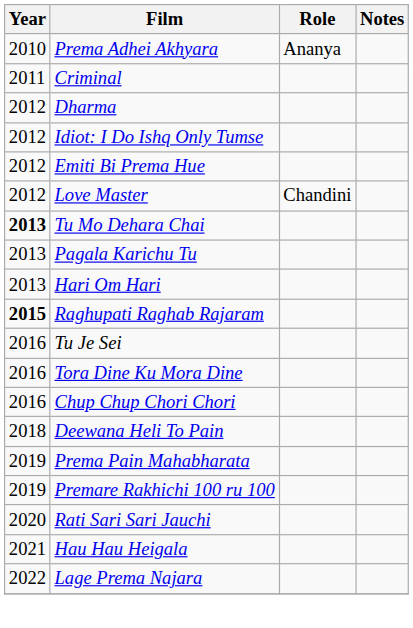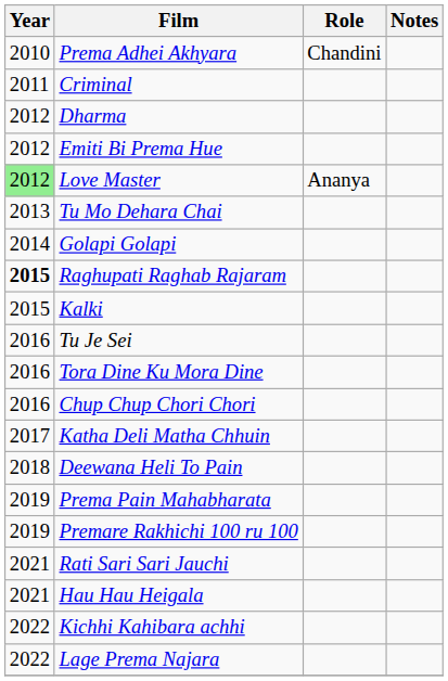 <table class="wikitable">
 <tr>
 <th>Year</th>
 <th>Film</th>
 <th>Role</th>
 <th>Notes</th>
 </tr>
 <tr>
 <td>2010</td>
 <td><em><a href='#'>Prema Adhei Akhyara</a></em></td>
-<td>Ananya</td>
+<td>Chandini</td>
 <td></td>
 </tr>
 <tr>
 <td>2011</td>
 <td><em><a href='#'>Criminal</a></em></td>
 <td></td>
 <td></td>
 </tr>
 <tr>
 <td>2012</td>
 <td><em><a href='#'>Dharma</a></em></td>
 <td></td>
 <td></td>
 </tr>
 <tr>
 <td>2012</td>
-<td><em><a href='#'>Idiot: I Do Ishq Only Tumse</a></em></td>
-<td></td>
-<td></td>
-</tr>
-<tr>
-<td>2012</td>
 <td><em><a href='#'>Emiti Bi Prema Hue</a></em></td>
 <td></td>
 <td></td>
 </tr>
 <tr>
-<td>2012</td>
+<td style="background: lightgreen;">2012</td>
 <td><em><a href='#'>Love Master</a></em></td>
-<td>Chandini</td>
+<td>Ananya</td>
 <td></td>
 </tr>
 <tr>
-<td><strong>2013</strong></td>
+<td>2013</td>
 <td><em><a href='#'>Tu Mo Dehara Chai</a></em></td>
 <td></td>
 <td></td>
 </tr>
 <tr>
-<td>2013</td>
-<td><em><a href='#'>Pagala Karichu Tu</a></em></td>
-<td></td>
-<td></td>
-</tr>
-<tr>
-<td>2013</td>
-<td><em><a href='#'>Hari Om Hari</a></em></td>
+<td>2014</td>
+<td><em><a href='#'>Golapi Golapi</a></em></td>
 <td></td>
 <td></td>
 </tr>
 <tr>
 <td><strong>2015</strong></td>
 <td><em><a href='#'>Raghupati Raghab Rajaram</a></em></td>
+<td></td>
+<td></td>
+</tr>
+<tr>
+<td>2015</td>
+<td><em><a href='#'>Kalki</a></em></td>
 <td></td>
 <td></td>
 </tr>
 <tr>
 <td>2016</td>
 <td><em>Tu Je Sei</em></td>
 <td></td>
 <td></td>
 </tr>
 <tr>
 <td>2016</td>
 <td><em><a href='#'>Tora Dine Ku Mora Dine</a></em></td>
 <td></td>
 <td></td>
 </tr>
 <tr>
 <td>2016</td>
 <td><em><a href='#'>Chup Chup Chori Chori</a></em></td>
 <td></td>
 <td></td>
 </tr>
 <tr>
+<td>2017</td>
+<td><em><a href='#'>Katha Deli Matha Chhuin</a></em></td>
+<td></td>
+<td></td>
+</tr>
+<tr>
 <td>2018</td>
 <td><em><a href='#'>Deewana Heli To Pain</a></em></td>
 <td></td>
 <td></td>
 </tr>
 <tr>
 <td>2019</td>
 <td><em><a href='#'>Prema Pain Mahabharata</a></em></td>
 <td></td>
 <td></td>
 </tr>
 <tr>
 <td>2019</td>
 <td><em><a href='#'>Premare Rakhichi 100 ru 100</a></em></td>
 <td></td>
 <td></td>
 </tr>
 <tr>
-<td>2020</td>
+<td>2021</td>
 <td><em><a href='#'>Rati Sari Sari Jauchi</a></em></td>
 <td></td>
 <td></td>
 </tr>
 <tr>
 <td>2021</td>
 <td><em><a href='#'>Hau Hau Heigala</a></em></td>
 <td></td>
 <td></td>
 </tr>
 <tr>
 <td>2022</td>
+<td><em><a href='#'>Kichhi Kahibara achhi</a></em></td>
+<td></td>
+<td></td>
+</tr>
+<tr>
+<td>2022</td>
 <td><em><a href='#'>Lage Prema Najara</a></em></td>
 <td></td>
 <td></td>
 </tr>
 <tr>
 </tr>
 </table>
